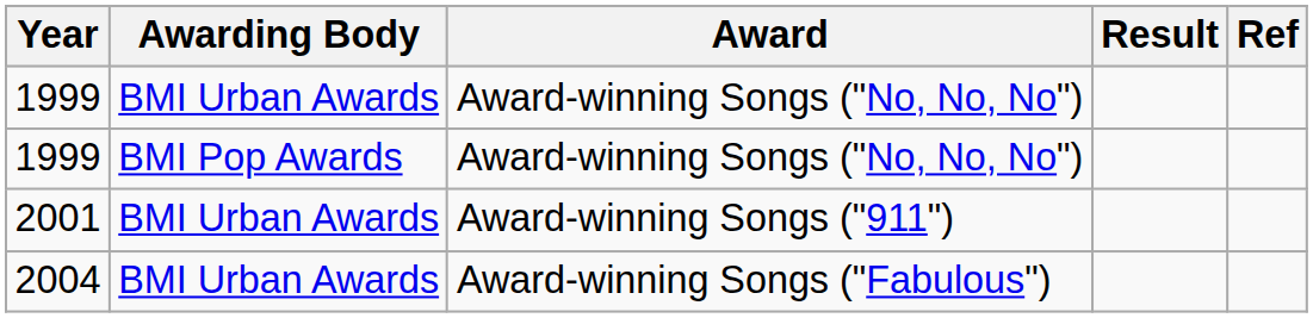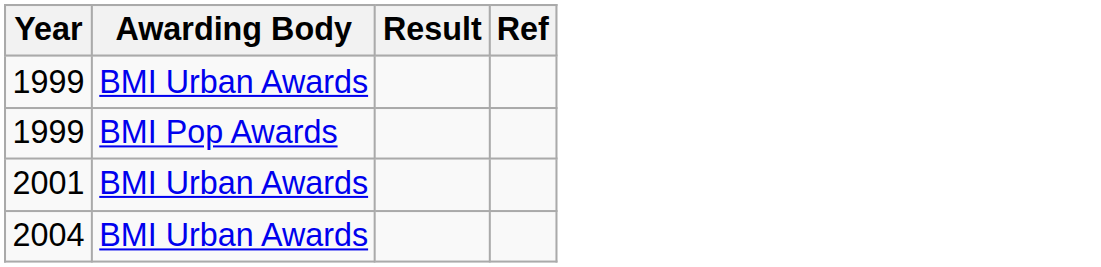 <table class="wikitable">
 <tr style="background:#ccc; text-align:center;">
 <th scope="col">Year</th>
 <th scope="col">Awarding Body</th>
-<th scope="col">Award</th>
 <th scope="col">Result</th>
 <th>Ref</th>
 </tr>
 <tr>
 <td>1999</td>
 <td><a href='#'>BMI Urban Awards</a></td>
-<td>Award-winning Songs ("<a href='#'>No, No, No</a>")</td>
 <td></td>
 <td style="text-align:center;"></td>
 </tr>
 <tr>
 <td>1999</td>
 <td><a href='#'>BMI Pop Awards</a></td>
-<td>Award-winning Songs ("<a href='#'>No, No, No</a>")</td>
 <td></td>
 <td style="text-align:center;"></td>
 </tr>
 <tr>
 <td>2001</td>
 <td><a href='#'>BMI Urban Awards</a></td>
-<td>Award-winning Songs ("<a href='#'>911</a>")</td>
 <td></td>
 <td style="text-align:center;"></td>
 </tr>
 <tr>
 <td>2004</td>
 <td><a href='#'>BMI Urban Awards</a></td>
-<td>Award-winning Songs ("<a href='#'>Fabulous</a>")</td>
 <td></td>
 <td style="text-align:center;"></td>
 </tr>
 </table>
